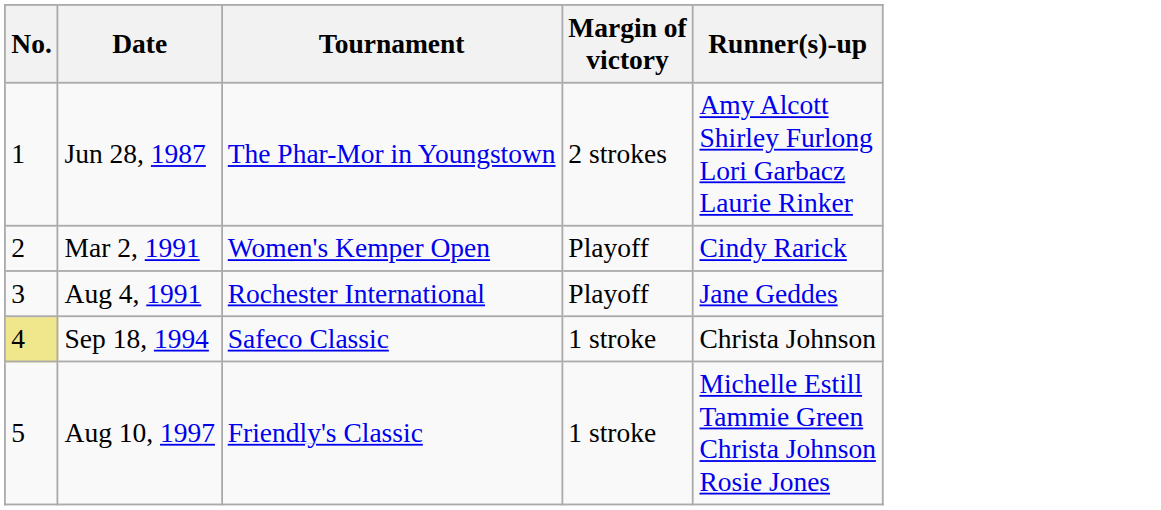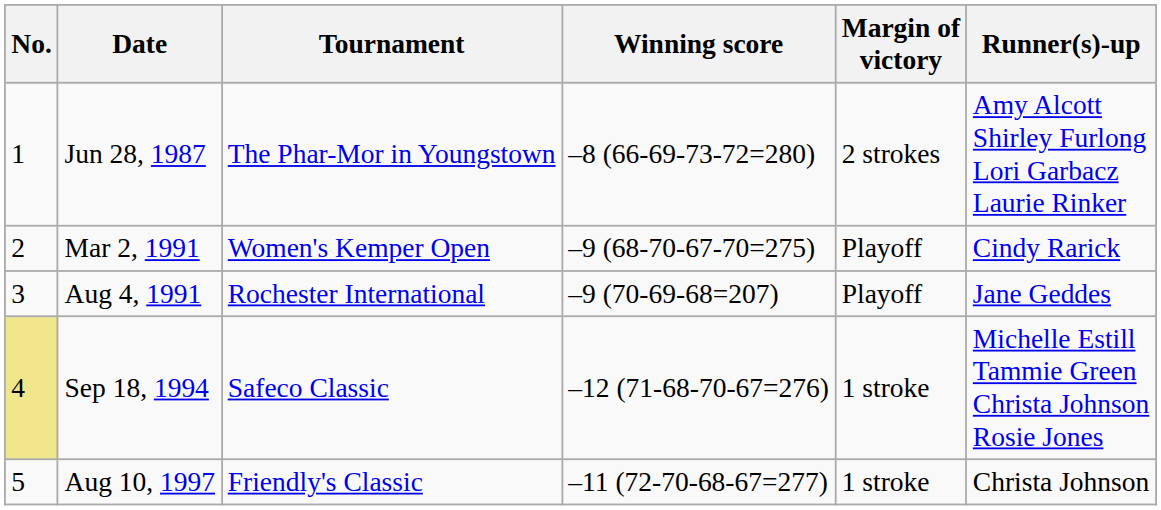 <table class="wikitable" style="font-size:95%;">
 <tr>
 <th>No.</th>
 <th>Date</th>
 <th>Tournament</th>
+<th>Winning score</th>
 <th>Margin of<br>victory</th>
 <th>Runner(s)-up</th>
 </tr>
 <tr>
 <td>1</td>
 <td>Jun 28, <a href='#'>1987</a></td>
 <td><a href='#'>The Phar-Mor in Youngstown</a></td>
+<td>–8 (66-69-73-72=280)</td>
 <td>2 strokes</td>
 <td> <a href='#'>Amy Alcott</a><br> <a href='#'>Shirley Furlong</a><br> <a href='#'>Lori Garbacz</a><br> <a href='#'>Laurie Rinker</a></td>
 </tr>
 <tr>
 <td>2</td>
 <td>Mar 2, <a href='#'>1991</a></td>
 <td><a href='#'>Women's Kemper Open</a></td>
+<td>–9 (68-70-67-70=275)</td>
 <td>Playoff</td>
 <td> <a href='#'>Cindy Rarick</a></td>
 </tr>
 <tr>
 <td>3</td>
 <td>Aug 4, <a href='#'>1991</a></td>
 <td><a href='#'>Rochester International</a></td>
+<td>–9 (70-69-68=207)</td>
 <td>Playoff</td>
 <td> <a href='#'>Jane Geddes</a></td>
 </tr>
 <tr>
 <td style="background: khaki;">4</td>
 <td>Sep 18, <a href='#'>1994</a></td>
 <td><a href='#'>Safeco Classic</a></td>
+<td>–12 (71-68-70-67=276)</td>
 <td>1 stroke</td>
-<td> Christa Johnson</td>
+<td> <a href='#'>Michelle Estill</a><br> <a href='#'>Tammie Green</a><br> <a href='#'>Christa Johnson</a><br> <a href='#'>Rosie Jones</a></td>
 </tr>
 <tr>
 <td>5</td>
 <td>Aug 10, <a href='#'>1997</a></td>
 <td><a href='#'>Friendly's Classic</a></td>
+<td>–11 (72-70-68-67=277)</td>
 <td>1 stroke</td>
-<td> <a href='#'>Michelle Estill</a><br> <a href='#'>Tammie Green</a><br> <a href='#'>Christa Johnson</a><br> <a href='#'>Rosie Jones</a></td>
+<td> Christa Johnson</td>
 </tr>
 </table>
